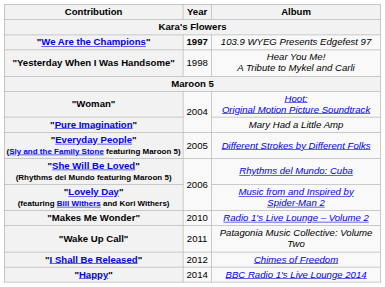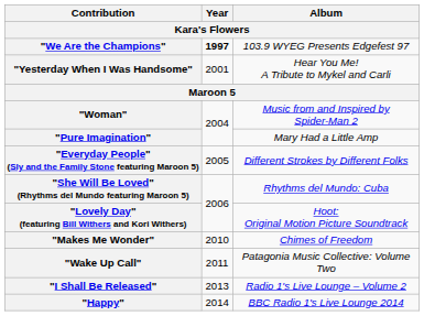 <table class="wikitable plainrowheaders" style="text-align:center;" border="1">
 <tr>
 <th scope="col">Contribution</th>
 <th scope="col" style="width:40px;">Year</th>
 <th scope="col" style="width:275px;">Album</th>
 </tr>
 <tr>
 <th scope="col" colspan="3">Kara's Flowers</th>
 </tr>
 <tr>
 <th scope="row">"<a href='#'>We Are the Champions</a>"</th>
 <td><strong>1997</strong></td>
 <td><em>103.9 WYEG Presents Edgefest 97</em></td>
 </tr>
 <tr>
 <th scope="row">"Yesterday When I Was Handsome"</th>
-<td>1998</td>
+<td>2001</td>
 <td><em>Hear You Me!<br>A Tribute to Mykel and Carli</em></td>
 </tr>
 <tr>
 <th scope="col" colspan="4">Maroon 5</th>
 </tr>
 <tr>
 <th scope="row">"Woman"</th>
 <td rowspan="2">2004</td>
-<td><em><a href='#'>Hoot: <br>Original Motion Picture Soundtrack</a></em></td>
+<td><em><a href='#'>Music from and Inspired by<br>Spider-Man 2</a></em></td>
 </tr>
 <tr>
 <th scope="row">"<a href='#'>Pure Imagination</a>"</th>
 <td><em>Mary Had a Little Amp</em></td>
 </tr>
 <tr>
 <th scope="row">"<a href='#'>Everyday People</a>"<br><small>(<a href='#'>Sly and the Family Stone</a> featuring Maroon 5)</small></th>
 <td>2005</td>
 <td><em><a href='#'>Different Strokes by Different Folks</a></em></td>
 </tr>
 <tr>
 <th scope="row">"<a href='#'>She Will Be Loved</a>"<br><small>(Rhythms del Mundo featuring Maroon 5)</small></th>
 <td rowspan="2">2006</td>
 <td><em><a href='#'>Rhythms del Mundo: Cuba</a></em></td>
 </tr>
 <tr>
 <th scope="row">"<a href='#'>Lovely Day</a>" <br><small>(featuring <a href='#'>Bill Withers</a> and Kori Withers)</small></th>
-<td><em><a href='#'>Music from and Inspired by<br>Spider-Man 2</a></em></td>
+<td><em><a href='#'>Hoot: <br>Original Motion Picture Soundtrack</a></em></td>
 </tr>
 <tr>
 <th scope="row">"Makes Me Wonder" </th>
 <td>2010</td>
-<td><em><a href='#'>Radio 1's Live Lounge – Volume 2</a></em></td>
+<td><em><a href='#'>Chimes of Freedom</a></em></td>
 </tr>
 <tr>
 <th scope="row">"Wake Up Call" </th>
 <td>2011</td>
 <td><em>Patagonia Music Collective: Volume Two</em></td>
 </tr>
 <tr>
 <th scope="row">"<a href='#'>I Shall Be Released</a>"</th>
-<td>2012</td>
-<td><em><a href='#'>Chimes of Freedom</a></em></td>
+<td>2013</td>
+<td><em><a href='#'>Radio 1's Live Lounge – Volume 2</a></em></td>
 </tr>
 <tr>
 <th scope="row">"<a href='#'>Happy</a>"</th>
 <td>2014</td>
 <td><em><a href='#'>BBC Radio 1's Live Lounge 2014</a></em></td>
 </tr>
 </table>
